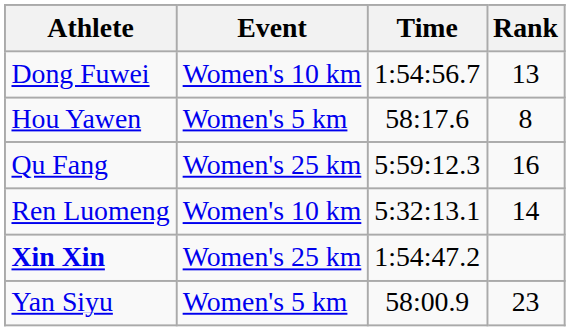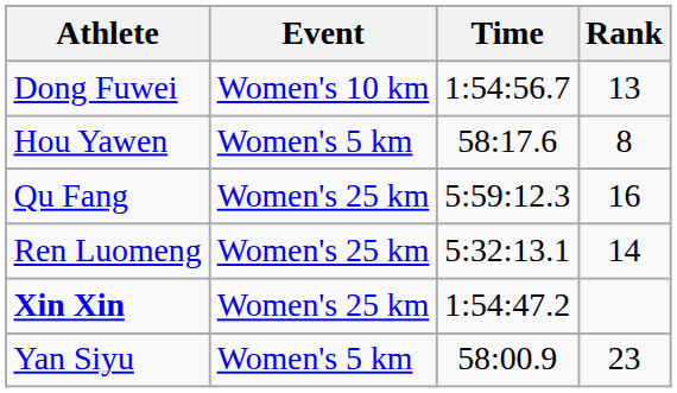 <table class=wikitable style="font-size:90%;">
 <tr>
 <th>Athlete</th>
 <th>Event</th>
 <th>Time</th>
 <th>Rank</th>
 </tr>
 <tr align=center>
 <td align=left><a href='#'>Dong Fuwei</a></td>
 <td align=left><a href='#'>Women's 10 km</a></td>
 <td>1:54:56.7</td>
 <td>13</td>
 </tr>
 <tr align=center>
 <td align=left><a href='#'>Hou Yawen</a></td>
 <td align=left><a href='#'>Women's 5 km</a></td>
 <td>58:17.6</td>
 <td>8</td>
 </tr>
 <tr align=center>
 <td align=left><a href='#'>Qu Fang</a></td>
 <td align=left><a href='#'>Women's 25 km</a></td>
 <td>5:59:12.3</td>
 <td>16</td>
 </tr>
 <tr align=center>
 <td align=left><a href='#'>Ren Luomeng</a></td>
-<td align=left><a href='#'>Women's 10 km</a></td>
+<td align=left><a href='#'>Women's 25 km</a></td>
 <td>5:32:13.1</td>
 <td>14</td>
 </tr>
 <tr align=center>
 <td align=left><strong><a href='#'>Xin Xin</a></strong></td>
 <td align=left><a href='#'>Women's 25 km</a></td>
 <td>1:54:47.2</td>
 <td></td>
 </tr>
 <tr align=center>
 <td align=left><a href='#'>Yan Siyu</a></td>
 <td align=left><a href='#'>Women's 5 km</a></td>
 <td>58:00.9</td>
 <td>23</td>
 </tr>
 </table>
